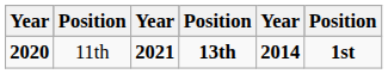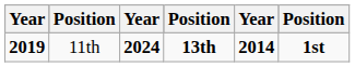 <table class="wikitable" style="text-align:center;">
 <tr style="background:#000000">
 <th>Year</th>
 <th>Position</th>
 <th>Year</th>
 <th>Position</th>
 <th>Year</th>
 <th>Position</th>
 </tr>
 <tr>
-<td><strong>2020</strong></td>
+<td><strong>2019</strong></td>
 <td>11th</td>
-<td><strong>2021</strong></td>
+<td><strong>2024</strong></td>
 <td><strong>13th</strong></td>
 <td><strong>2014</strong></td>
 <td><strong>1st</strong></td>
 </tr>
 </table>
